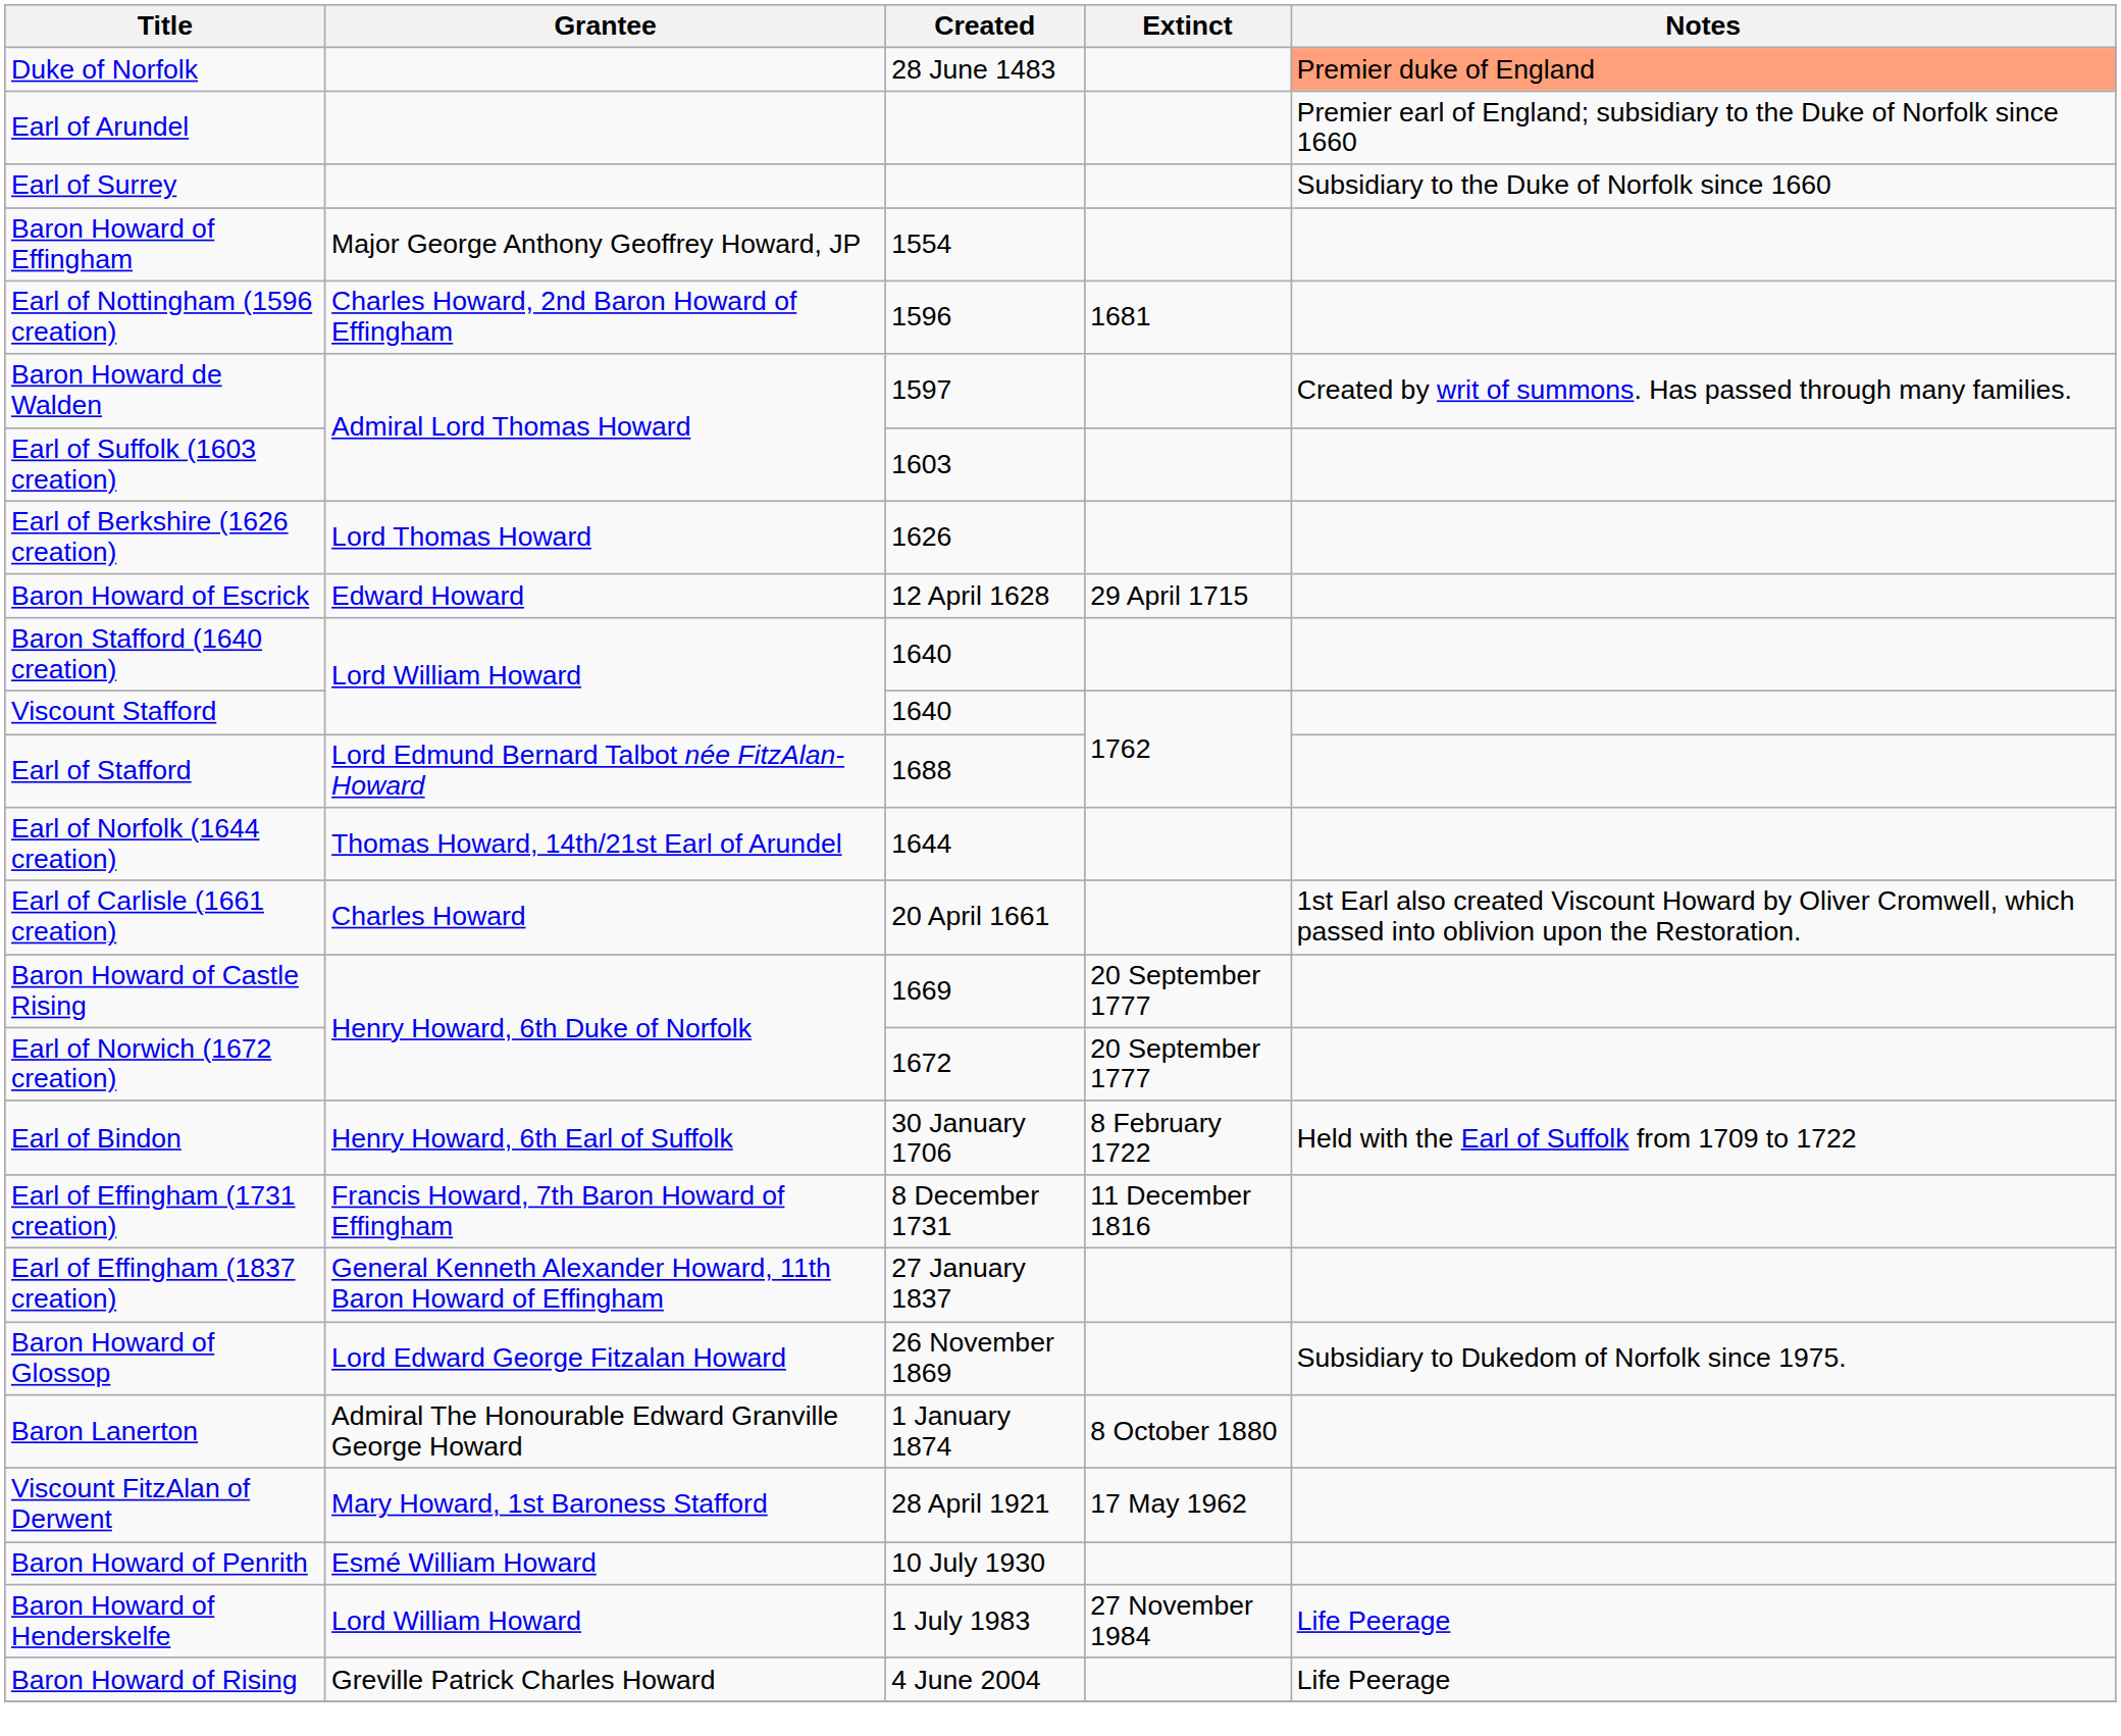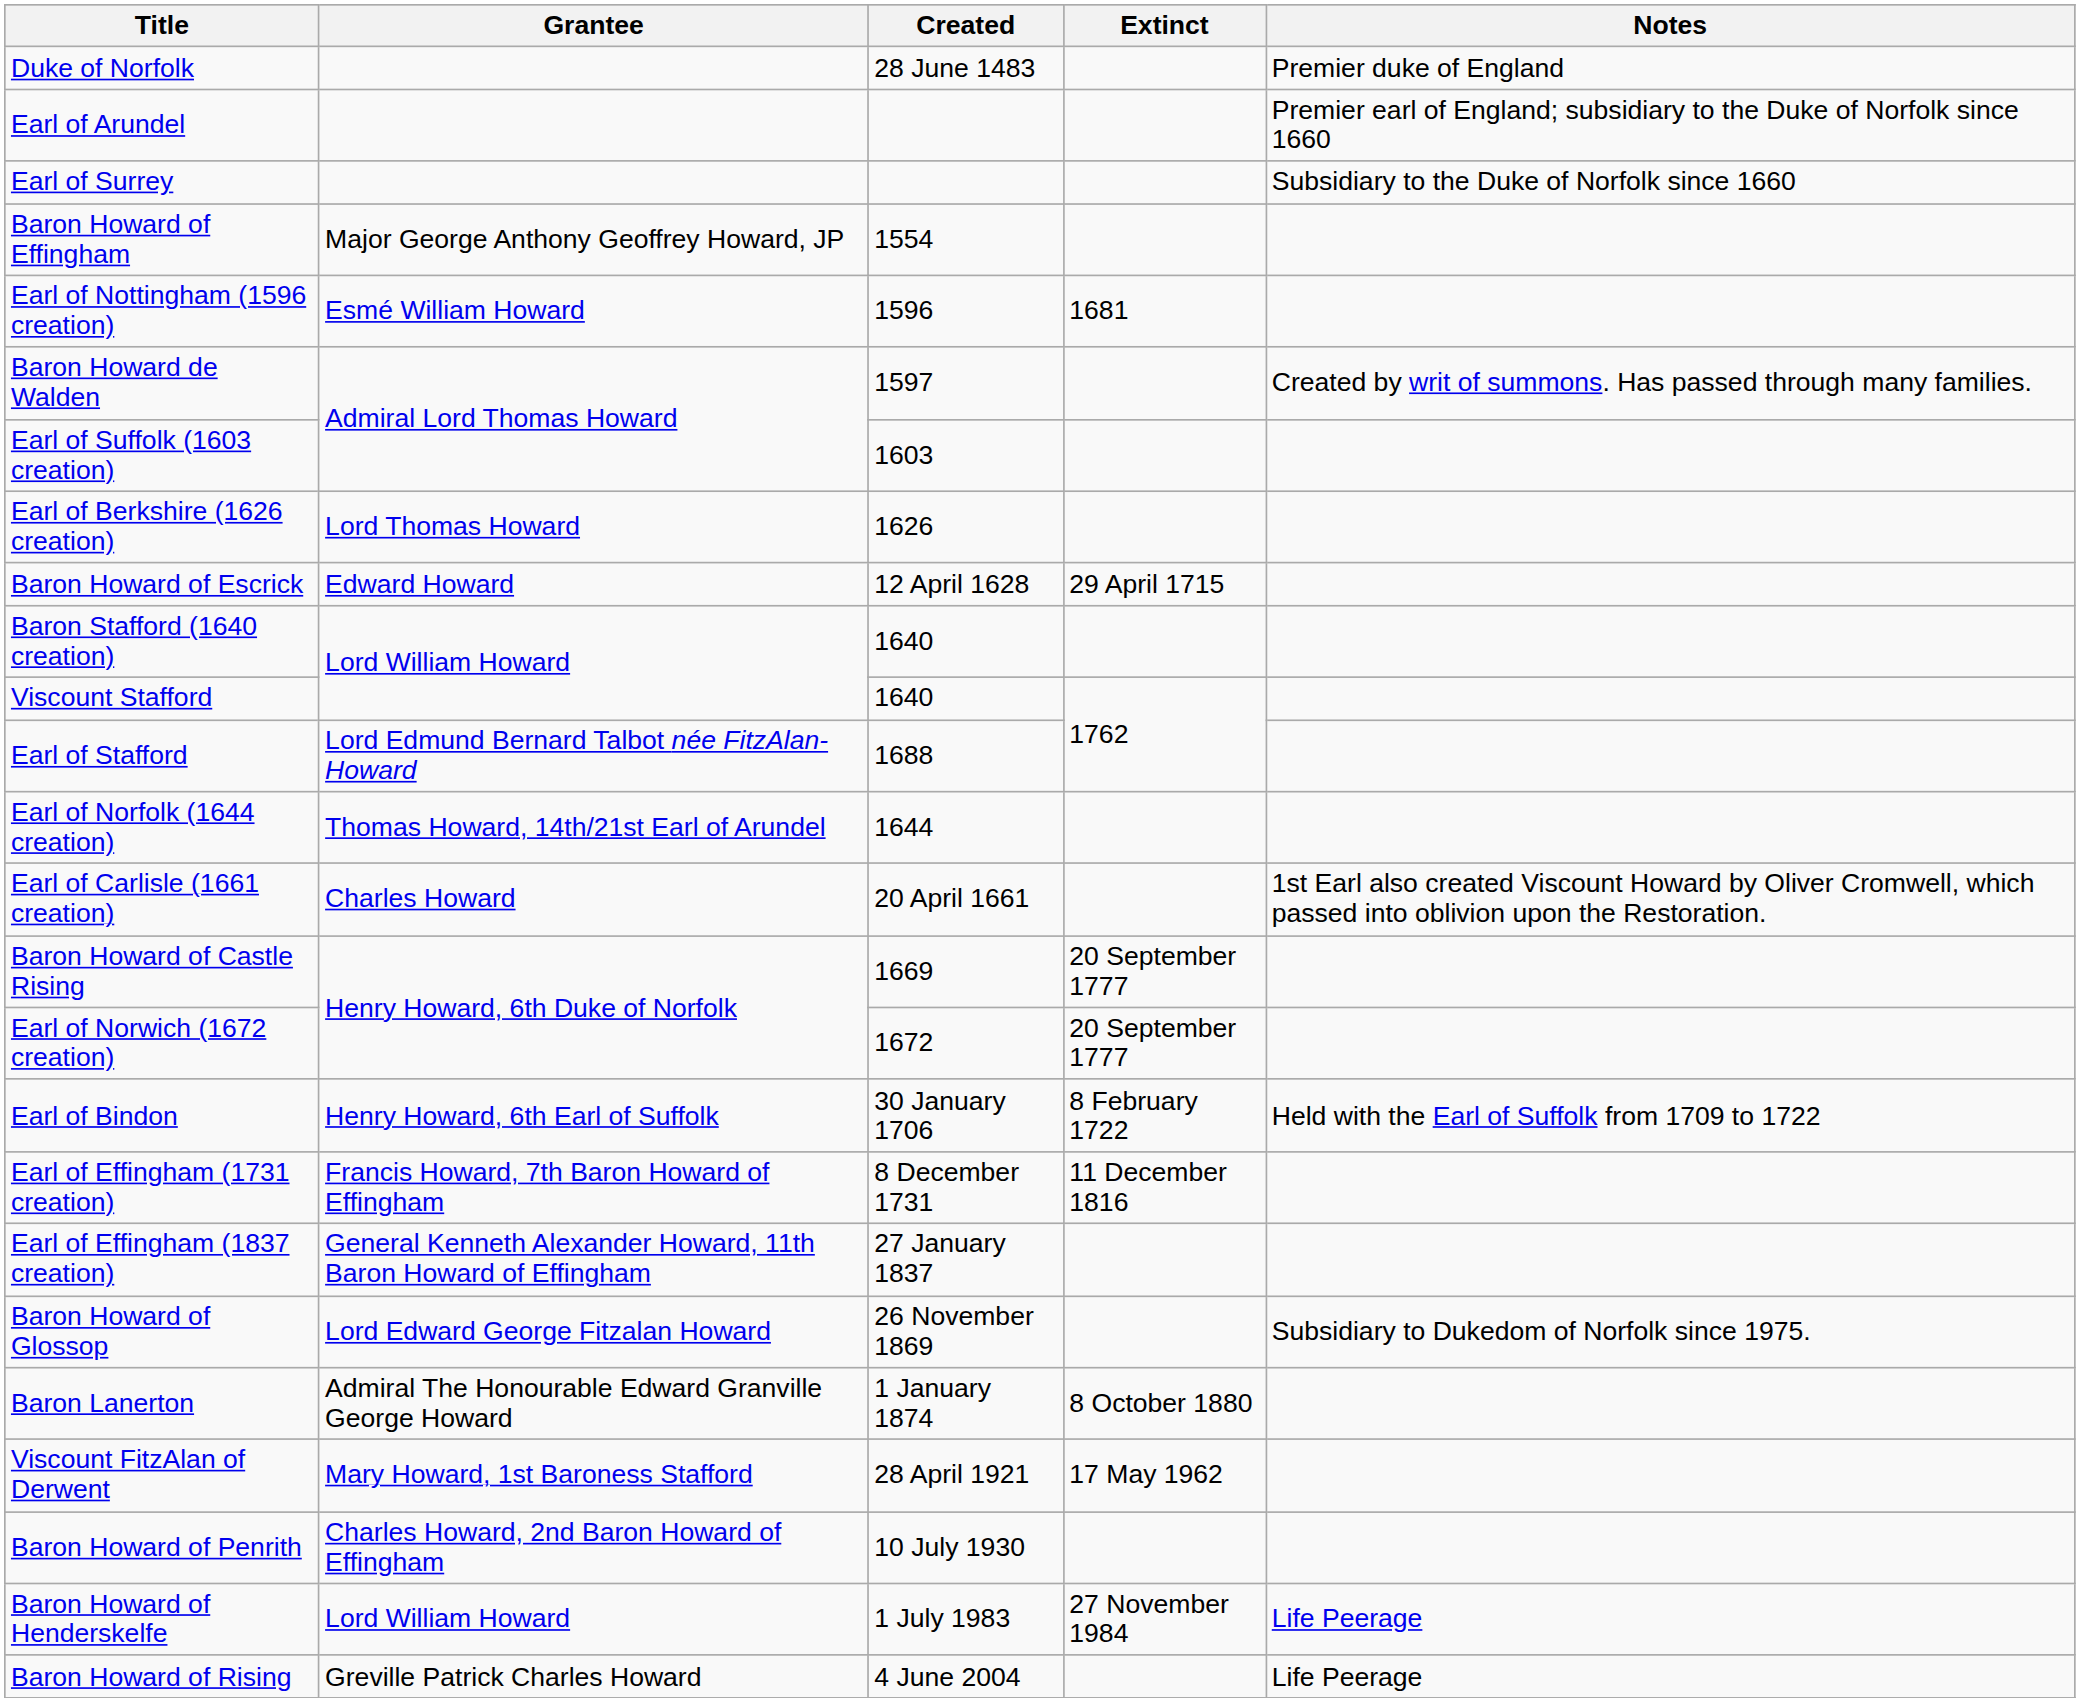 <table class="wikitable">
 <tr>
 <th>Title</th>
 <th>Grantee</th>
 <th>Created</th>
 <th>Extinct</th>
 <th>Notes</th>
 </tr>
 <tr>
 <td> <a href='#'>Duke of Norfolk</a></td>
 <td></td>
 <td>28 June 1483</td>
 <td></td>
-<td style="background: lightsalmon;">Premier duke of England</td>
+<td>Premier duke of England</td>
 </tr>
 <tr>
 <td> <a href='#'>Earl of Arundel</a></td>
 <td></td>
 <td></td>
 <td></td>
 <td>Premier earl of England; subsidiary to the Duke of Norfolk since 1660</td>
 </tr>
 <tr>
 <td> <a href='#'>Earl of Surrey</a></td>
 <td></td>
 <td></td>
 <td></td>
 <td>Subsidiary to the Duke of Norfolk since 1660</td>
 </tr>
 <tr>
 <td> <a href='#'>Baron Howard of Effingham</a></td>
 <td>Major George Anthony Geoffrey Howard, JP</td>
 <td>1554</td>
 <td></td>
 <td></td>
 </tr>
 <tr>
 <td> <a href='#'>Earl of Nottingham (1596 creation)</a></td>
-<td><a href='#'>Charles Howard, 2nd Baron Howard of Effingham</a></td>
+<td><a href='#'>Esmé William Howard</a></td>
 <td>1596</td>
 <td>1681</td>
 <td></td>
 </tr>
 <tr>
 <td> <a href='#'>Baron Howard de Walden</a></td>
 <td rowspan="2"><a href='#'>Admiral Lord Thomas Howard</a></td>
 <td>1597</td>
 <td></td>
 <td>Created by <a href='#'>writ of summons</a>. Has passed through many families.</td>
 </tr>
 <tr>
 <td> <a href='#'>Earl of Suffolk (1603 creation)</a></td>
 <td>1603</td>
 <td></td>
 <td></td>
 </tr>
 <tr>
 <td> <a href='#'>Earl of Berkshire (1626 creation)</a></td>
 <td><a href='#'>Lord Thomas Howard</a></td>
 <td>1626</td>
 <td></td>
 <td></td>
 </tr>
 <tr>
 <td> <a href='#'>Baron Howard of Escrick</a></td>
 <td><a href='#'>Edward Howard</a></td>
 <td>12 April 1628</td>
 <td>29 April 1715</td>
 <td></td>
 </tr>
 <tr>
 <td> <a href='#'>Baron Stafford (1640 creation)</a></td>
 <td rowspan="2"><a href='#'>Lord William Howard</a></td>
 <td>1640</td>
 <td></td>
 <td></td>
 </tr>
 <tr>
 <td> <a href='#'>Viscount Stafford</a></td>
 <td>1640</td>
 <td rowspan="2">1762</td>
 <td></td>
 </tr>
 <tr>
 <td> <a href='#'>Earl of Stafford</a></td>
 <td><a href='#'>Lord Edmund Bernard Talbot <em>née FitzAlan-Howard</em></a></td>
 <td>1688</td>
 <td></td>
 </tr>
 <tr>
 <td> <a href='#'>Earl of Norfolk (1644 creation)</a></td>
 <td><a href='#'>Thomas Howard, 14th/21st Earl of Arundel</a></td>
 <td>1644</td>
 <td></td>
 <td></td>
 </tr>
 <tr>
 <td> <a href='#'>Earl of Carlisle (1661 creation)</a></td>
 <td><a href='#'>Charles Howard</a></td>
 <td>20 April 1661</td>
 <td></td>
 <td>1st Earl also created Viscount Howard by Oliver Cromwell, which passed into oblivion upon the Restoration.</td>
 </tr>
 <tr>
 <td> <a href='#'>Baron Howard of Castle Rising</a></td>
 <td rowspan=2><a href='#'>Henry Howard, 6th Duke of Norfolk</a></td>
 <td>1669</td>
 <td>20 September 1777</td>
 <td></td>
 </tr>
 <tr>
 <td> <a href='#'>Earl of Norwich (1672 creation)</a></td>
 <td>1672</td>
 <td>20 September 1777</td>
 <td></td>
 </tr>
 <tr>
 <td> <a href='#'>Earl of Bindon</a></td>
 <td><a href='#'>Henry Howard, 6th Earl of Suffolk</a></td>
 <td>30 January 1706</td>
 <td>8 February 1722</td>
 <td>Held with the <a href='#'>Earl of Suffolk</a> from 1709 to 1722</td>
 </tr>
 <tr>
 <td> <a href='#'>Earl of Effingham (1731 creation)</a></td>
 <td><a href='#'>Francis Howard, 7th Baron Howard of Effingham</a></td>
 <td>8 December 1731</td>
 <td>11 December 1816</td>
 <td></td>
 </tr>
 <tr>
 <td> <a href='#'>Earl of Effingham (1837 creation)</a></td>
 <td><a href='#'>General Kenneth Alexander Howard, 11th Baron Howard of Effingham</a></td>
 <td>27 January 1837</td>
 <td></td>
 <td></td>
 </tr>
 <tr>
 <td> <a href='#'>Baron Howard of Glossop</a></td>
 <td><a href='#'>Lord Edward George Fitzalan Howard</a></td>
 <td>26 November 1869</td>
 <td></td>
 <td>Subsidiary to Dukedom of Norfolk since 1975.</td>
 </tr>
 <tr>
 <td> <a href='#'>Baron Lanerton</a></td>
 <td>Admiral The Honourable Edward Granville George Howard</td>
 <td>1 January 1874</td>
 <td>8 October 1880</td>
 <td></td>
 </tr>
 <tr>
 <td> <a href='#'>Viscount FitzAlan of Derwent</a></td>
 <td><a href='#'>Mary Howard, 1st Baroness Stafford</a></td>
 <td>28 April 1921</td>
 <td>17 May 1962</td>
 <td></td>
 </tr>
 <tr>
 <td> <a href='#'>Baron Howard of Penrith</a></td>
-<td><a href='#'>Esmé William Howard</a></td>
+<td><a href='#'>Charles Howard, 2nd Baron Howard of Effingham</a></td>
 <td>10 July 1930</td>
 <td></td>
 <td></td>
 </tr>
 <tr>
 <td> <a href='#'>Baron Howard of Henderskelfe</a></td>
 <td><a href='#'>Lord William Howard</a></td>
 <td>1 July 1983</td>
 <td>27 November 1984</td>
 <td><a href='#'>Life Peerage</a></td>
 </tr>
 <tr>
 <td> <a href='#'>Baron Howard of Rising</a></td>
 <td>Greville Patrick Charles Howard</td>
 <td>4 June 2004</td>
 <td></td>
 <td>Life Peerage</td>
 </tr>
 <tr>
 </tr>
 </table>
